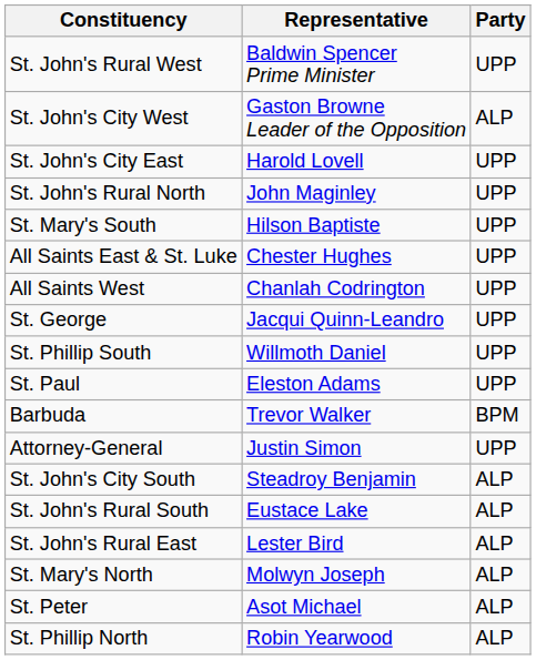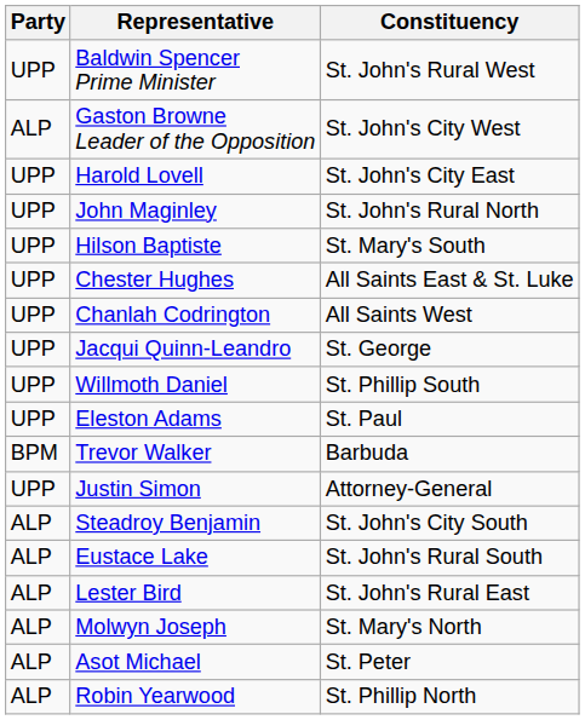 <table class="wikitable">
 <tr>
+<th><strong>Party</strong></th>
+<th><strong>Representative</strong></th>
 <th><strong>Constituency</strong></th>
-<th><strong>Representative</strong></th>
-<th><strong>Party</strong></th>
 </tr>
 <tr>
+<td>UPP</td>
+<td><a href='#'>Baldwin Spencer</a><br><em>Prime Minister</em></td>
 <td>St. John's Rural West</td>
-<td><a href='#'>Baldwin Spencer</a><br><em>Prime Minister</em></td>
-<td>UPP</td>
 </tr>
 <tr>
+<td>ALP</td>
+<td><a href='#'>Gaston Browne</a><br><em>Leader of the Opposition</em></td>
 <td>St. John's City West</td>
-<td><a href='#'>Gaston Browne</a><br><em>Leader of the Opposition</em></td>
-<td>ALP</td>
 </tr>
 <tr>
+<td>UPP</td>
+<td><a href='#'>Harold Lovell</a></td>
 <td>St. John's City East</td>
-<td><a href='#'>Harold Lovell</a></td>
-<td>UPP</td>
 </tr>
 <tr>
+<td>UPP</td>
+<td><a href='#'>John Maginley</a></td>
 <td>St. John's Rural North</td>
-<td><a href='#'>John Maginley</a></td>
-<td>UPP</td>
 </tr>
 <tr>
+<td>UPP</td>
+<td><a href='#'>Hilson Baptiste</a></td>
 <td>St. Mary's South</td>
-<td><a href='#'>Hilson Baptiste</a></td>
-<td>UPP</td>
 </tr>
 <tr>
+<td>UPP</td>
+<td><a href='#'>Chester Hughes</a></td>
 <td>All Saints East & St. Luke</td>
-<td><a href='#'>Chester Hughes</a></td>
-<td>UPP</td>
 </tr>
 <tr>
+<td>UPP</td>
+<td><a href='#'>Chanlah Codrington</a></td>
 <td>All Saints West</td>
-<td><a href='#'>Chanlah Codrington</a></td>
-<td>UPP</td>
 </tr>
 <tr>
+<td>UPP</td>
+<td><a href='#'>Jacqui Quinn-Leandro</a></td>
 <td>St. George</td>
-<td><a href='#'>Jacqui Quinn-Leandro</a></td>
-<td>UPP</td>
 </tr>
 <tr>
+<td>UPP</td>
+<td><a href='#'>Willmoth Daniel</a></td>
 <td>St. Phillip South</td>
-<td><a href='#'>Willmoth Daniel</a></td>
-<td>UPP</td>
 </tr>
 <tr>
+<td>UPP</td>
+<td><a href='#'>Eleston Adams</a></td>
 <td>St. Paul</td>
-<td><a href='#'>Eleston Adams</a></td>
-<td>UPP</td>
 </tr>
 <tr>
+<td>BPM</td>
+<td><a href='#'>Trevor Walker</a></td>
 <td>Barbuda</td>
-<td><a href='#'>Trevor Walker</a></td>
-<td>BPM</td>
 </tr>
 <tr>
+<td>UPP</td>
+<td><a href='#'>Justin Simon</a></td>
 <td>Attorney-General</td>
-<td><a href='#'>Justin Simon</a></td>
-<td>UPP</td>
 </tr>
 <tr>
+<td>ALP</td>
+<td><a href='#'>Steadroy Benjamin</a></td>
 <td>St. John's City South</td>
-<td><a href='#'>Steadroy Benjamin</a></td>
-<td>ALP</td>
 </tr>
 <tr>
+<td>ALP</td>
+<td><a href='#'>Eustace Lake</a></td>
 <td>St. John's Rural South</td>
-<td><a href='#'>Eustace Lake</a></td>
-<td>ALP</td>
 </tr>
 <tr>
+<td>ALP</td>
+<td><a href='#'>Lester Bird</a></td>
 <td>St. John's Rural East</td>
-<td><a href='#'>Lester Bird</a></td>
-<td>ALP</td>
 </tr>
 <tr>
+<td>ALP</td>
+<td><a href='#'>Molwyn Joseph</a></td>
 <td>St. Mary's North</td>
-<td><a href='#'>Molwyn Joseph</a></td>
-<td>ALP</td>
 </tr>
 <tr>
+<td>ALP</td>
+<td><a href='#'>Asot Michael</a></td>
 <td>St. Peter</td>
-<td><a href='#'>Asot Michael</a></td>
-<td>ALP</td>
 </tr>
 <tr>
+<td>ALP</td>
+<td><a href='#'>Robin Yearwood</a></td>
 <td>St. Phillip North</td>
-<td><a href='#'>Robin Yearwood</a></td>
-<td>ALP</td>
 </tr>
 </table>
